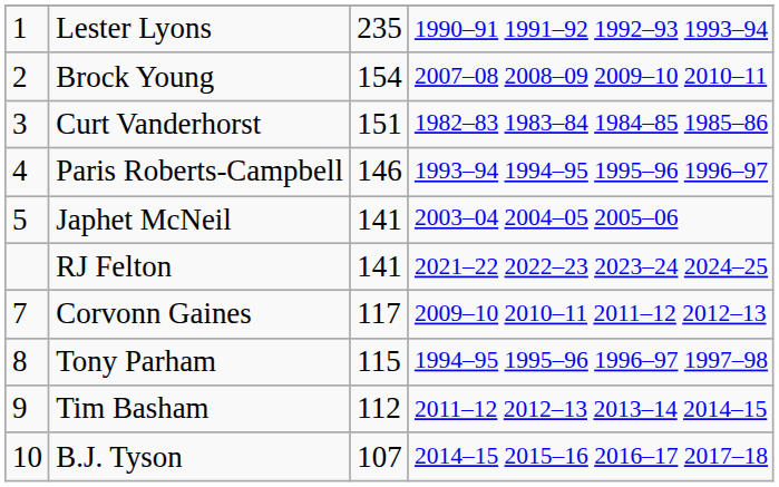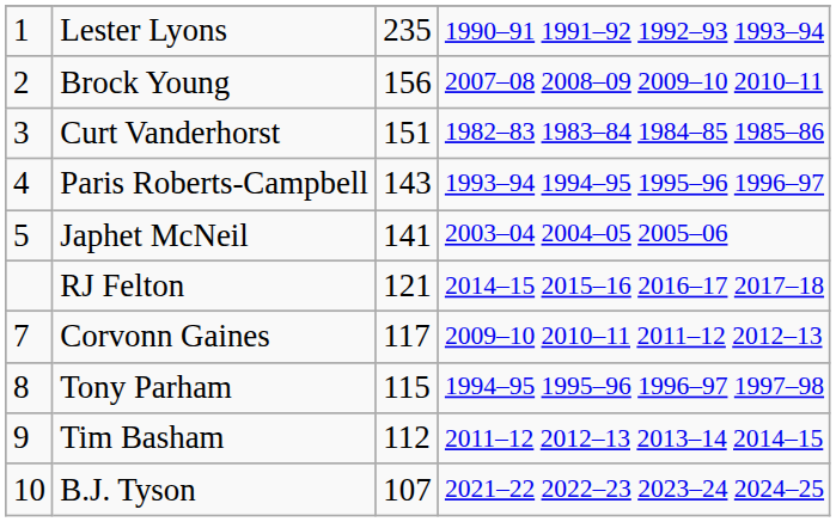 <table class="wikitable">
 <tr>
 </tr>
 <tr>
 <td>1</td>
 <td>Lester Lyons</td>
 <td>235</td>
 <td style="font-size:80%;"><a href='#'>1990–91</a> <a href='#'>1991–92</a> <a href='#'>1992–93</a> <a href='#'>1993–94</a></td>
 </tr>
 <tr>
 <td>2</td>
 <td>Brock Young</td>
-<td>154</td>
+<td>156</td>
 <td style="font-size:80%;"><a href='#'>2007–08</a> <a href='#'>2008–09</a> <a href='#'>2009–10</a> <a href='#'>2010–11</a></td>
 </tr>
 <tr>
 <td>3</td>
 <td>Curt Vanderhorst</td>
 <td>151</td>
 <td style="font-size:80%;"><a href='#'>1982–83</a> <a href='#'>1983–84</a> <a href='#'>1984–85</a> <a href='#'>1985–86</a></td>
 </tr>
 <tr>
 <td>4</td>
 <td>Paris Roberts-Campbell</td>
-<td>146</td>
+<td>143</td>
 <td style="font-size:80%;"><a href='#'>1993–94</a> <a href='#'>1994–95</a> <a href='#'>1995–96</a> <a href='#'>1996–97</a></td>
 </tr>
 <tr>
 <td>5</td>
 <td>Japhet McNeil</td>
 <td>141</td>
 <td style="font-size:80%;"><a href='#'>2003–04</a> <a href='#'>2004–05</a> <a href='#'>2005–06</a></td>
 </tr>
 <tr>
 <td></td>
 <td>RJ Felton</td>
-<td>141</td>
-<td style="font-size:80%;"><a href='#'>2021–22</a> <a href='#'>2022–23</a> <a href='#'>2023–24</a> <a href='#'>2024–25</a></td>
+<td>121</td>
+<td style="font-size:80%;"><a href='#'>2014–15</a> <a href='#'>2015–16</a> <a href='#'>2016–17</a> <a href='#'>2017–18</a></td>
 </tr>
 <tr>
 <td>7</td>
 <td>Corvonn Gaines</td>
 <td>117</td>
 <td style="font-size:80%;"><a href='#'>2009–10</a> <a href='#'>2010–11</a> <a href='#'>2011–12</a> <a href='#'>2012–13</a></td>
 </tr>
 <tr>
 <td>8</td>
 <td>Tony Parham</td>
 <td>115</td>
 <td style="font-size:80%;"><a href='#'>1994–95</a> <a href='#'>1995–96</a> <a href='#'>1996–97</a> <a href='#'>1997–98</a></td>
 </tr>
 <tr>
 <td>9</td>
 <td>Tim Basham</td>
 <td>112</td>
 <td style="font-size:80%;"><a href='#'>2011–12</a> <a href='#'>2012–13</a> <a href='#'>2013–14</a> <a href='#'>2014–15</a></td>
 </tr>
 <tr>
 <td>10</td>
 <td>B.J. Tyson</td>
 <td>107</td>
-<td style="font-size:80%;"><a href='#'>2014–15</a> <a href='#'>2015–16</a> <a href='#'>2016–17</a> <a href='#'>2017–18</a></td>
+<td style="font-size:80%;"><a href='#'>2021–22</a> <a href='#'>2022–23</a> <a href='#'>2023–24</a> <a href='#'>2024–25</a></td>
 </tr>
 </table>
